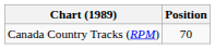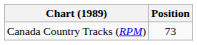 <table class="wikitable sortable">
 <tr>
 <th scope="col">Chart (1989)</th>
 <th scope="col">Position</th>
 </tr>
 <tr>
 <td>Canada Country Tracks (<em><a href='#'>RPM</a></em>)</td>
-<td align="center">70</td>
+<td align="center">73</td>
 </tr>
 </table>
